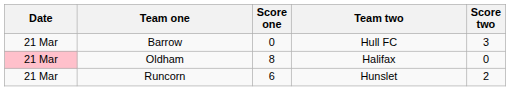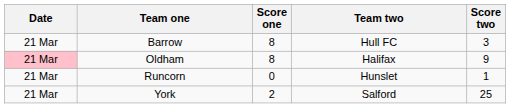 <table class="wikitable" style="text-align: center">
 <tr>
 <th width=100>Date</th>
 <th width=250>Team one</th>
 <th width=50>Score one</th>
 <th width=250>Team two</th>
 <th width=50>Score two</th>
 </tr>
 <tr>
 <td>21 Mar</td>
 <td>Barrow</td>
-<td>0</td>
+<td>8</td>
 <td>Hull FC</td>
 <td>3</td>
 </tr>
 <tr>
 <td style="background: pink;">21 Mar</td>
 <td>Oldham</td>
 <td>8</td>
 <td>Halifax</td>
-<td>0</td>
+<td>9</td>
 </tr>
 <tr>
 <td>21 Mar</td>
 <td>Runcorn</td>
-<td>6</td>
+<td>0</td>
 <td>Hunslet</td>
+<td>1</td>
+</tr>
+<tr>
+<td>21 Mar</td>
+<td>York</td>
 <td>2</td>
+<td>Salford</td>
+<td>25</td>
 </tr>
 </table>
